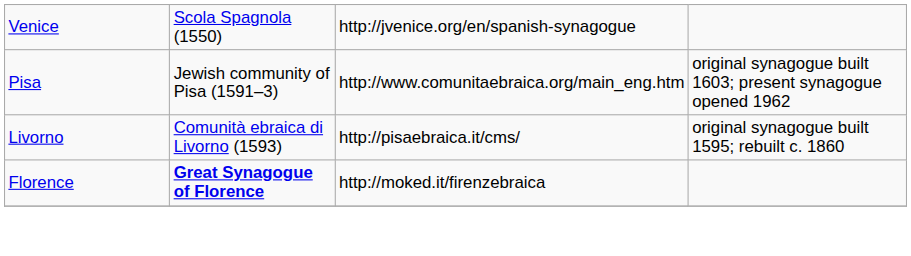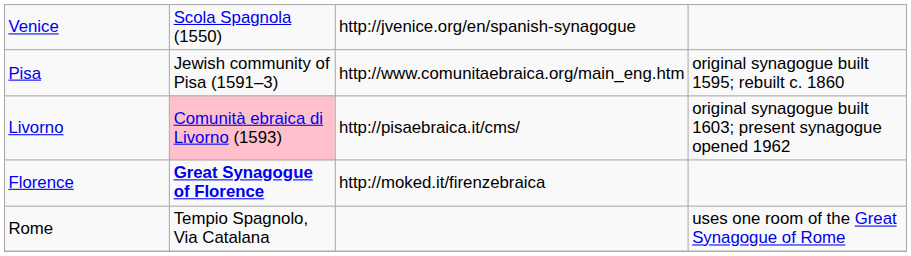 <table class="wikitable">
 <tr>
 <td width="150pt"><a href='#'>Venice</a></td>
 <td width="150pt"><a href='#'>Scola Spagnola</a> (1550)</td>
 <td width="300pt">http://jvenice.org/en/spanish-synagogue</td>
 <td width="200pt"></td>
 </tr>
 <tr>
 <td width="150pt"><a href='#'>Pisa</a></td>
 <td width="150pt">Jewish community of Pisa (1591–3)</td>
 <td width="300pt">http://www.comunitaebraica.org/main_eng.htm</td>
-<td width="200pt">original synagogue built 1603; present synagogue opened 1962</td>
+<td width="200pt">original synagogue built 1595; rebuilt c. 1860</td>
 </tr>
 <tr>
 <td width="150pt"><a href='#'>Livorno</a></td>
-<td width="150pt"><a href='#'>Comunità ebraica di Livorno</a> (1593)</td>
+<td width="150pt" style="background: pink;"><a href='#'>Comunità ebraica di Livorno</a> (1593)</td>
 <td width="300pt">http://pisaebraica.it/cms/</td>
-<td width="200pt">original synagogue built 1595; rebuilt c. 1860</td>
+<td width="200pt">original synagogue built 1603; present synagogue opened 1962</td>
 </tr>
 <tr>
 <td width="150pt"><a href='#'>Florence</a></td>
 <td width="150pt"><strong><a href='#'>Great Synagogue of Florence</a></strong></td>
 <td width="300pt">http://moked.it/firenzebraica</td>
 <td width="200pt"></td>
 </tr>
 <tr>
+<td width="150pt">Rome</td>
+<td width="150pt">Tempio Spagnolo, Via Catalana</td>
+<td width="300pt"></td>
+<td width="200pt">uses one room of the <a href='#'>Great Synagogue of Rome</a></td>
+</tr>
+<tr>
 </tr>
 </table>
